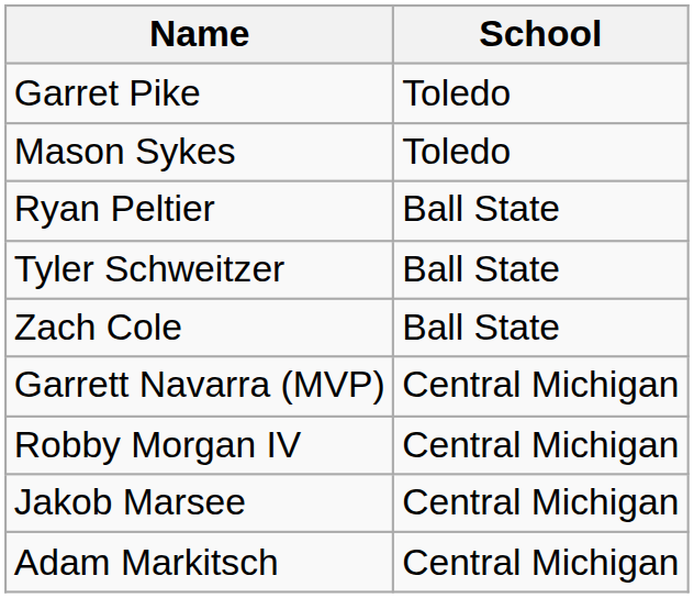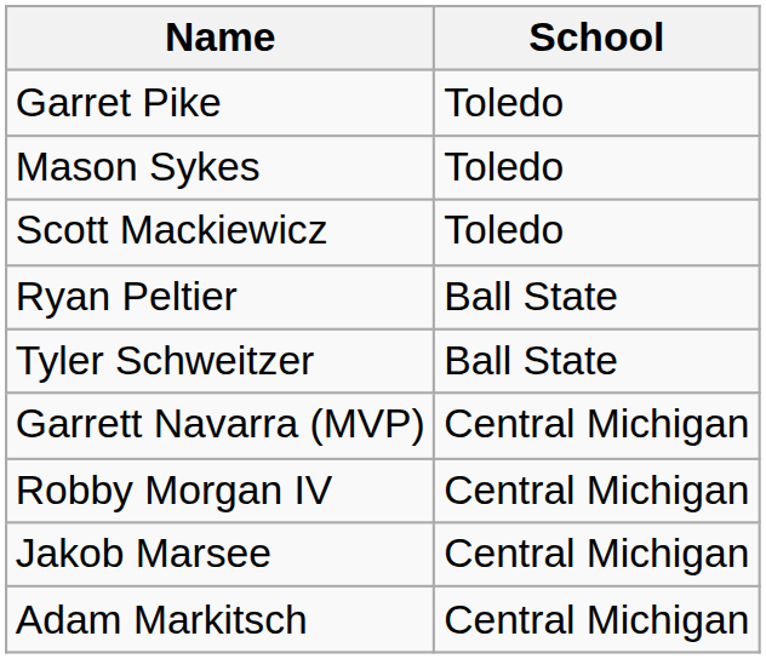 <table class=wikitable>
 <tr>
 <th>Name</th>
 <th>School</th>
 </tr>
 <tr>
 <td>Garret Pike</td>
 <td>Toledo</td>
 </tr>
 <tr>
 <td>Mason Sykes</td>
 <td>Toledo</td>
 </tr>
 <tr>
+<td>Scott Mackiewicz</td>
+<td>Toledo</td>
+</tr>
+<tr>
 <td>Ryan Peltier</td>
 <td>Ball State</td>
 </tr>
 <tr>
 <td>Tyler Schweitzer</td>
-<td>Ball State</td>
-</tr>
-<tr>
-<td>Zach Cole</td>
 <td>Ball State</td>
 </tr>
 <tr>
 <td>Garrett Navarra (MVP)</td>
 <td>Central Michigan</td>
 </tr>
 <tr>
 <td>Robby Morgan IV</td>
 <td>Central Michigan</td>
 </tr>
 <tr>
 <td>Jakob Marsee</td>
 <td>Central Michigan</td>
 </tr>
 <tr>
 <td>Adam Markitsch</td>
 <td>Central Michigan</td>
 </tr>
 </table>
